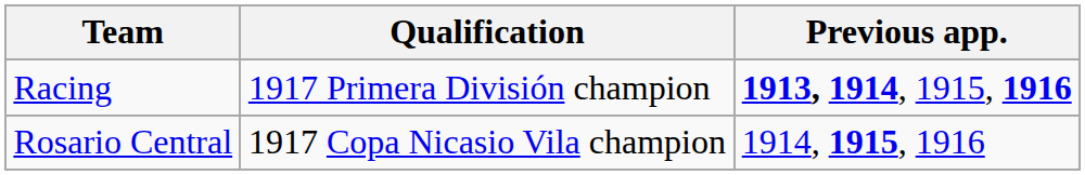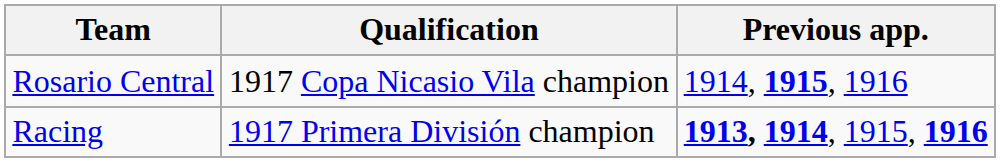 <table class="wikitable">
 <tr>
 <th width= 0px>Team</th>
 <th width= px>Qualification</th>
 <th width= px>Previous app.</th>
 </tr>
 <tr>
+<td><a href='#'>Rosario Central</a></td>
+<td>1917 <a href='#'>Copa Nicasio Vila</a> champion</td>
+<td><a href='#'>1914</a>, <strong><a href='#'>1915</a></strong>, <a href='#'>1916</a></td>
+</tr>
+<tr>
 <td><a href='#'>Racing</a></td>
 <td><a href='#'>1917 Primera División</a> champion</td>
 <td><strong><a href='#'>1913</a>, <a href='#'>1914</a></strong>, <a href='#'>1915</a>, <strong><a href='#'>1916</a></strong></td>
 </tr>
-<tr>
-<td><a href='#'>Rosario Central</a></td>
-<td>1917 <a href='#'>Copa Nicasio Vila</a> champion</td>
-<td><a href='#'>1914</a>, <strong><a href='#'>1915</a></strong>, <a href='#'>1916</a></td>
-</tr>
 </table>
